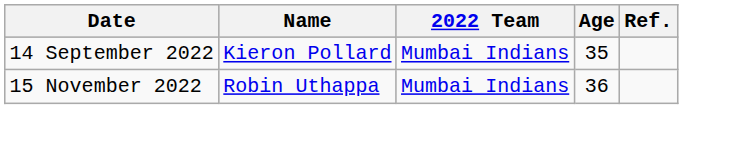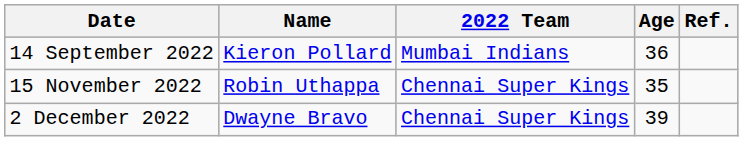 <table class="wikitable">
 <tr>
 <th>Date</th>
 <th>Name</th>
 <th><a href='#'>2022</a> Team</th>
 <th>Age</th>
 <th>Ref.</th>
 </tr>
 <tr>
 <td>14 September 2022</td>
 <td> <a href='#'>Kieron Pollard</a></td>
 <td><a href='#'>Mumbai Indians</a></td>
-<td align=center>35</td>
+<td align=center>36</td>
 <td></td>
 </tr>
 <tr>
 <td>15 November 2022</td>
 <td> <a href='#'>Robin Uthappa</a></td>
-<td><a href='#'>Mumbai Indians</a></td>
-<td align=center>36</td>
+<td><a href='#'>Chennai Super Kings</a></td>
+<td align=center>35</td>
+<td></td>
+</tr>
+<tr>
+<td>2 December 2022</td>
+<td> <a href='#'>Dwayne Bravo</a></td>
+<td><a href='#'>Chennai Super Kings</a></td>
+<td align=center>39</td>
 <td></td>
 </tr>
 </table>
